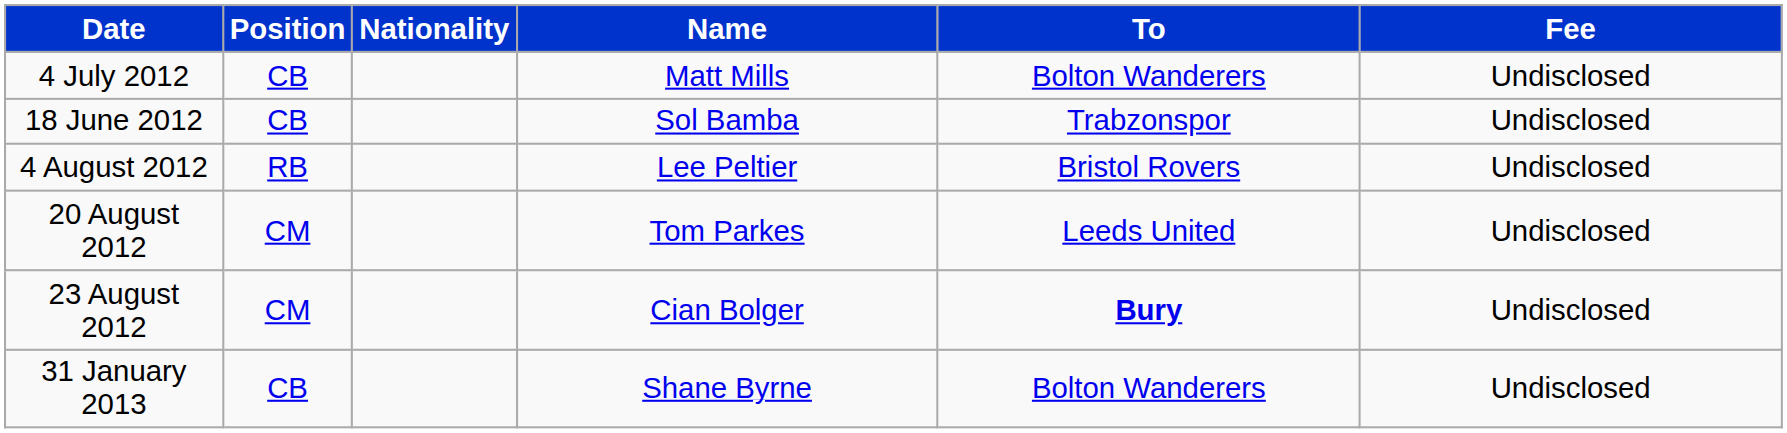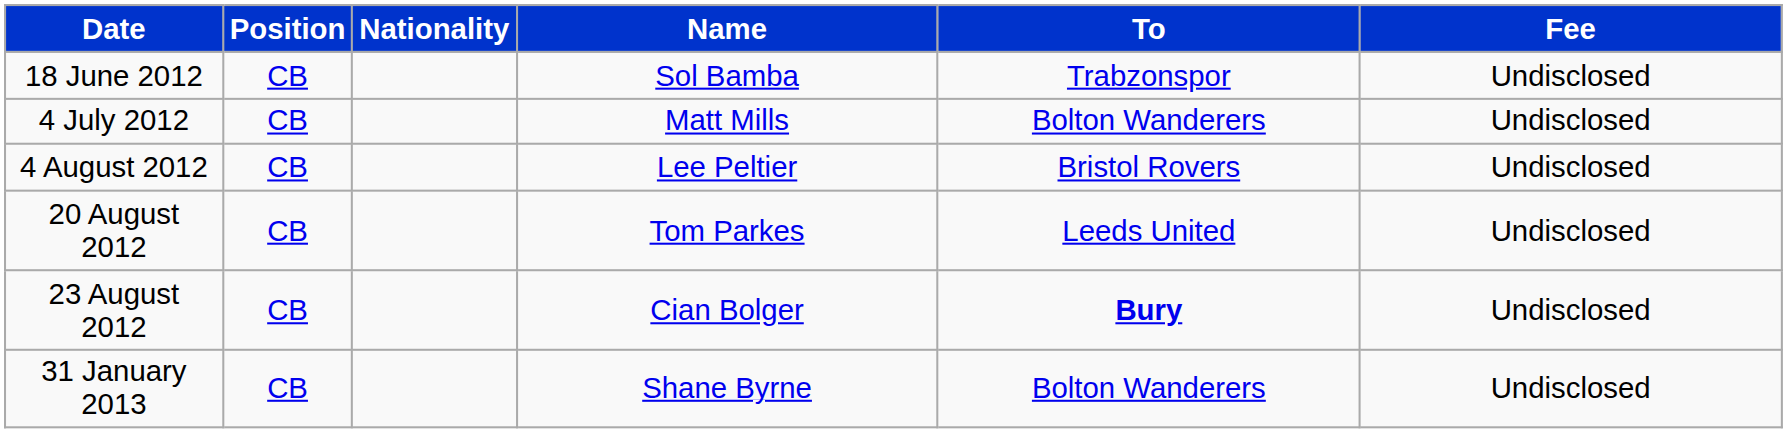 <table class="wikitable" style="text-align:center; font-size:90%">
 <tr>
 <th style="background:#03c; color:white; width:100px;">Date</th>
 <th style="background:#03c; color:white; width:55px;">Position</th>
 <th style="background:#03c; color:white; width:55px;">Nationality</th>
 <th style="background:#03c; color:white; width:200px;">Name</th>
 <th style="background:#03c; color:white; width:200px;">To</th>
 <th style="background:#03c; color:white; width:200px;">Fee</th>
 </tr>
 <tr>
+<td>18 June 2012</td>
+<td><a href='#'>CB</a></td>
+<td></td>
+<td><a href='#'>Sol Bamba</a></td>
+<td> <a href='#'>Trabzonspor</a></td>
+<td>Undisclosed</td>
+</tr>
+<tr>
 <td>4 July 2012</td>
 <td><a href='#'>CB</a></td>
 <td></td>
 <td><a href='#'>Matt Mills</a></td>
 <td> <a href='#'>Bolton Wanderers</a></td>
 <td>Undisclosed</td>
 </tr>
 <tr>
-<td>18 June 2012</td>
+<td>4 August 2012</td>
 <td><a href='#'>CB</a></td>
-<td></td>
-<td><a href='#'>Sol Bamba</a></td>
-<td> <a href='#'>Trabzonspor</a></td>
-<td>Undisclosed</td>
-</tr>
-<tr>
-<td>4 August 2012</td>
-<td><a href='#'>RB</a></td>
 <td></td>
 <td><a href='#'>Lee Peltier</a></td>
 <td> <a href='#'>Bristol Rovers</a></td>
 <td>Undisclosed</td>
 </tr>
 <tr>
 <td>20 August 2012</td>
-<td><a href='#'>CM</a></td>
+<td><a href='#'>CB</a></td>
 <td></td>
 <td><a href='#'>Tom Parkes</a></td>
 <td> <a href='#'>Leeds United</a></td>
 <td>Undisclosed</td>
 </tr>
 <tr>
 <td>23 August 2012</td>
-<td><a href='#'>CM</a></td>
+<td><a href='#'>CB</a></td>
 <td></td>
 <td><a href='#'>Cian Bolger</a></td>
 <td><strong> <a href='#'>Bury</a></strong></td>
 <td>Undisclosed</td>
 </tr>
 <tr>
 <td>31 January 2013</td>
 <td><a href='#'>CB</a></td>
 <td></td>
 <td><a href='#'>Shane Byrne</a></td>
 <td> <a href='#'>Bolton Wanderers</a></td>
 <td>Undisclosed</td>
 </tr>
 </table>
